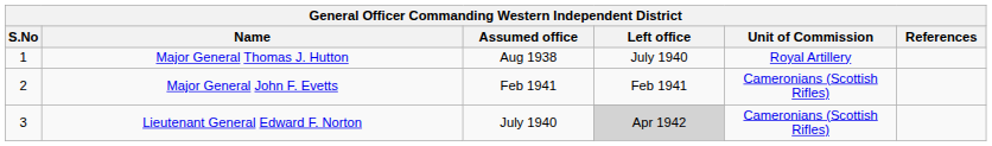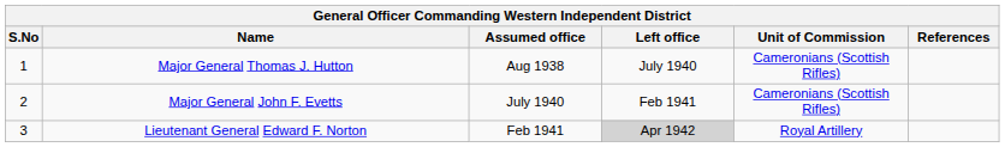 <table class="wikitable sortable" style="text-align:center">
 <tr>
 <th colspan="6"><strong>General Officer Commanding Western Independent District</strong></th>
 </tr>
 <tr style="background:#cccccc">
 <th scope="col" style="width: 20px;">S.No</th>
 <th scope="col" style="width: 500px;">Name</th>
 <th scope="col" style="width: 150px;">Assumed office</th>
 <th scope="col" style="width: 150px;">Left office</th>
 <th scope="col" style="width: 200px;">Unit of Commission</th>
 <th scope="col" style="width: 100px;">References</th>
 </tr>
 <tr>
 <td>1</td>
 <td><a href='#'>Major General</a> <a href='#'>Thomas J. Hutton</a> </td>
 <td>Aug 1938</td>
 <td>July 1940</td>
-<td><a href='#'>Royal Artillery</a></td>
+<td><a href='#'>Cameronians (Scottish Rifles)</a></td>
 <td></td>
 </tr>
 <tr>
 <td>2</td>
 <td><a href='#'>Major General</a> <a href='#'>John F. Evetts</a> </td>
-<td>Feb 1941</td>
+<td>July 1940</td>
 <td>Feb 1941</td>
 <td><a href='#'>Cameronians (Scottish Rifles)</a></td>
 <td></td>
 </tr>
 <tr>
 <td>3</td>
 <td><a href='#'>Lieutenant General</a> <a href='#'>Edward F. Norton</a> </td>
-<td>July 1940</td>
+<td>Feb 1941</td>
 <td style="background: lightgrey;">Apr 1942</td>
-<td><a href='#'>Cameronians (Scottish Rifles)</a></td>
+<td><a href='#'>Royal Artillery</a></td>
 <td></td>
 </tr>
 </table>
